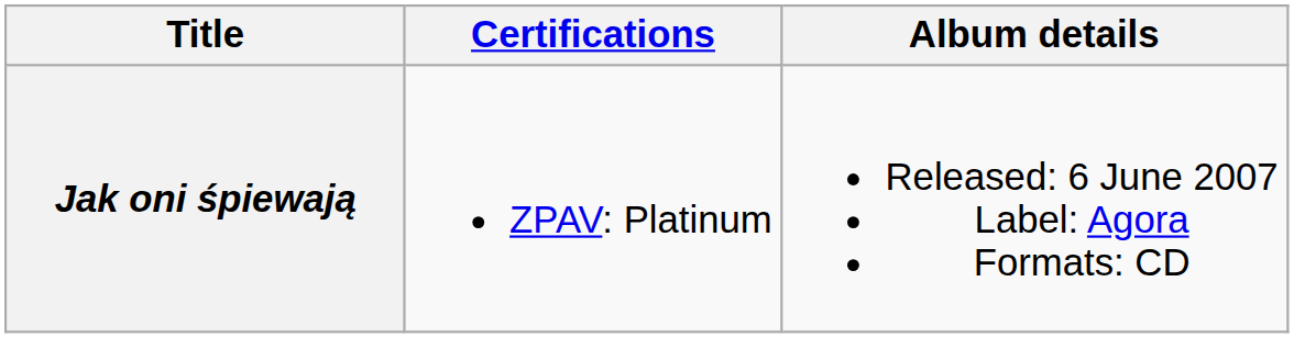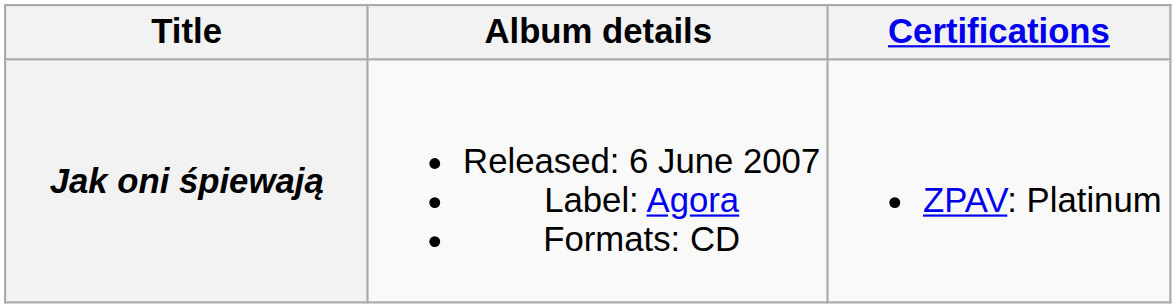 <table class="wikitable plainrowheaders" style="text-align:center;">
 <tr>
 <th scope="col" style="width:10em;">Title</th>
+<th scope="col">Album details</th>
 <th scope="col"><a href='#'>Certifications</a></th>
-<th scope="col">Album details</th>
 </tr>
 <tr>
 <th scope="row"><em>Jak oni śpiewają</em></th>
+<td><br><ul><li>Released: 6 June 2007</li><li>Label: <a href='#'>Agora</a></li><li>Formats: CD</li></ul></td>
 <td><br><ul><li><a href='#'>ZPAV</a>: Platinum</li></ul></td>
-<td><br><ul><li>Released: 6 June 2007</li><li>Label: <a href='#'>Agora</a></li><li>Formats: CD</li></ul></td>
 </tr>
 </table>
